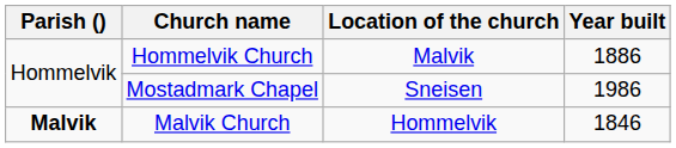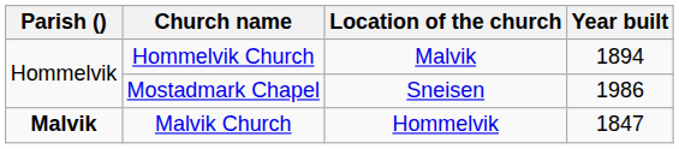 <table class="wikitable" style="text-align:center">
 <tr>
 <th>Parish ()</th>
 <th>Church name</th>
 <th>Location of the church</th>
 <th>Year built</th>
 </tr>
 <tr>
 <td rowspan="2">Hommelvik</td>
 <td><a href='#'>Hommelvik Church</a></td>
 <td><a href='#'>Malvik</a></td>
-<td>1886</td>
+<td>1894</td>
 </tr>
 <tr>
 <td><a href='#'>Mostadmark Chapel</a></td>
 <td><a href='#'>Sneisen</a></td>
 <td>1986</td>
 </tr>
 <tr>
 <td><strong>Malvik</strong></td>
 <td><a href='#'>Malvik Church</a></td>
 <td><a href='#'>Hommelvik</a></td>
-<td>1846</td>
+<td>1847</td>
 </tr>
 </table>
